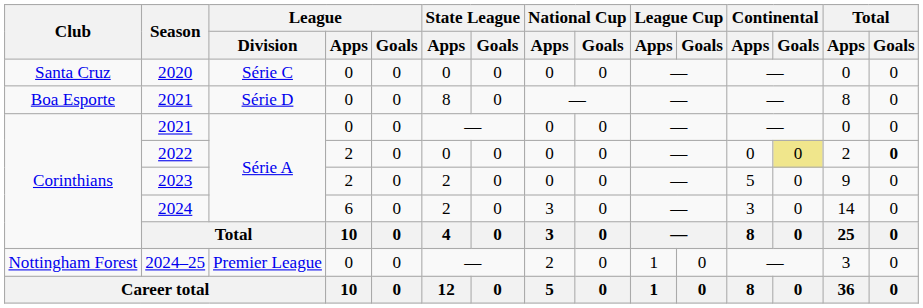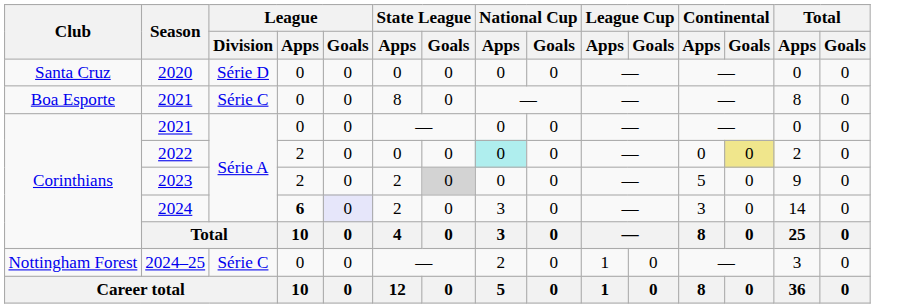 <table class="wikitable" style="text-align:center">
 <tr>
 <th rowspan="2">Club</th>
 <th rowspan="2">Season</th>
 <th colspan="3">League</th>
 <th colspan="2">State League</th>
 <th colspan="2">National Cup</th>
 <th colspan="2">League Cup</th>
 <th colspan="2">Continental</th>
 <th colspan="2">Total</th>
 </tr>
 <tr>
 <th>Division</th>
 <th>Apps</th>
 <th>Goals</th>
 <th>Apps</th>
 <th>Goals</th>
 <th>Apps</th>
 <th>Goals</th>
 <th>Apps</th>
 <th>Goals</th>
 <th>Apps</th>
 <th>Goals</th>
 <th>Apps</th>
 <th>Goals</th>
 </tr>
 <tr>
 <td><a href='#'>Santa Cruz</a></td>
 <td><a href='#'>2020</a></td>
-<td><a href='#'>Série C</a></td>
+<td><a href='#'>Série D</a></td>
 <td>0</td>
 <td>0</td>
 <td>0</td>
 <td>0</td>
 <td>0</td>
 <td>0</td>
 <td colspan="2">—</td>
 <td colspan="2">—</td>
 <td>0</td>
 <td>0</td>
 </tr>
 <tr>
 <td><a href='#'>Boa Esporte</a></td>
 <td><a href='#'>2021</a></td>
-<td><a href='#'>Série D</a></td>
+<td><a href='#'>Série C</a></td>
 <td>0</td>
 <td>0</td>
 <td>8</td>
 <td>0</td>
 <td colspan="2">—</td>
 <td colspan="2">—</td>
 <td colspan="2">—</td>
 <td>8</td>
 <td>0</td>
 </tr>
 <tr>
 <td rowspan="5"><a href='#'>Corinthians</a></td>
 <td><a href='#'>2021</a></td>
 <td rowspan="4"><a href='#'>Série A</a></td>
 <td>0</td>
 <td>0</td>
 <td colspan="2">—</td>
 <td>0</td>
 <td>0</td>
 <td colspan="2">—</td>
 <td colspan="2">—</td>
 <td>0</td>
 <td>0</td>
 </tr>
 <tr>
 <td><a href='#'>2022</a></td>
 <td>2</td>
 <td>0</td>
 <td>0</td>
 <td>0</td>
-<td>0</td>
+<td style="background: paleturquoise;">0</td>
 <td>0</td>
 <td colspan="2">—</td>
 <td>0</td>
 <td style="background: khaki;">0</td>
 <td>2</td>
-<td><strong>0</strong></td>
+<td>0</td>
 </tr>
 <tr>
 <td><a href='#'>2023</a></td>
 <td>2</td>
 <td>0</td>
 <td>2</td>
-<td>0</td>
+<td style="background: lightgrey;">0</td>
 <td>0</td>
 <td>0</td>
 <td colspan="2">—</td>
 <td>5</td>
 <td>0</td>
 <td>9</td>
 <td>0</td>
 </tr>
 <tr>
 <td><a href='#'>2024</a></td>
-<td>6</td>
-<td>0</td>
+<td><strong>6</strong></td>
+<td style="background: lavender;">0</td>
 <td>2</td>
 <td>0</td>
 <td>3</td>
 <td>0</td>
 <td colspan="2">—</td>
 <td>3</td>
 <td>0</td>
 <td>14</td>
 <td>0</td>
 </tr>
 <tr>
 <th colspan="2">Total</th>
 <th>10</th>
 <th>0</th>
 <th>4</th>
 <th>0</th>
 <th>3</th>
 <th>0</th>
 <th colspan="2">—</th>
 <th>8</th>
 <th>0</th>
 <th>25</th>
 <th>0</th>
 </tr>
 <tr>
 <td><a href='#'>Nottingham Forest</a></td>
 <td><a href='#'>2024–25</a></td>
-<td><a href='#'>Premier League</a></td>
+<td><a href='#'>Série C</a></td>
 <td>0</td>
 <td>0</td>
 <td colspan="2">—</td>
 <td>2</td>
 <td>0</td>
 <td>1</td>
 <td>0</td>
 <td colspan="2">—</td>
 <td>3</td>
 <td>0</td>
 </tr>
 <tr>
 <th colspan="3">Career total</th>
 <th>10</th>
 <th>0</th>
 <th>12</th>
 <th>0</th>
 <th>5</th>
 <th>0</th>
 <th>1</th>
 <th>0</th>
 <th>8</th>
 <th>0</th>
 <th>36</th>
 <th>0</th>
 </tr>
 </table>
